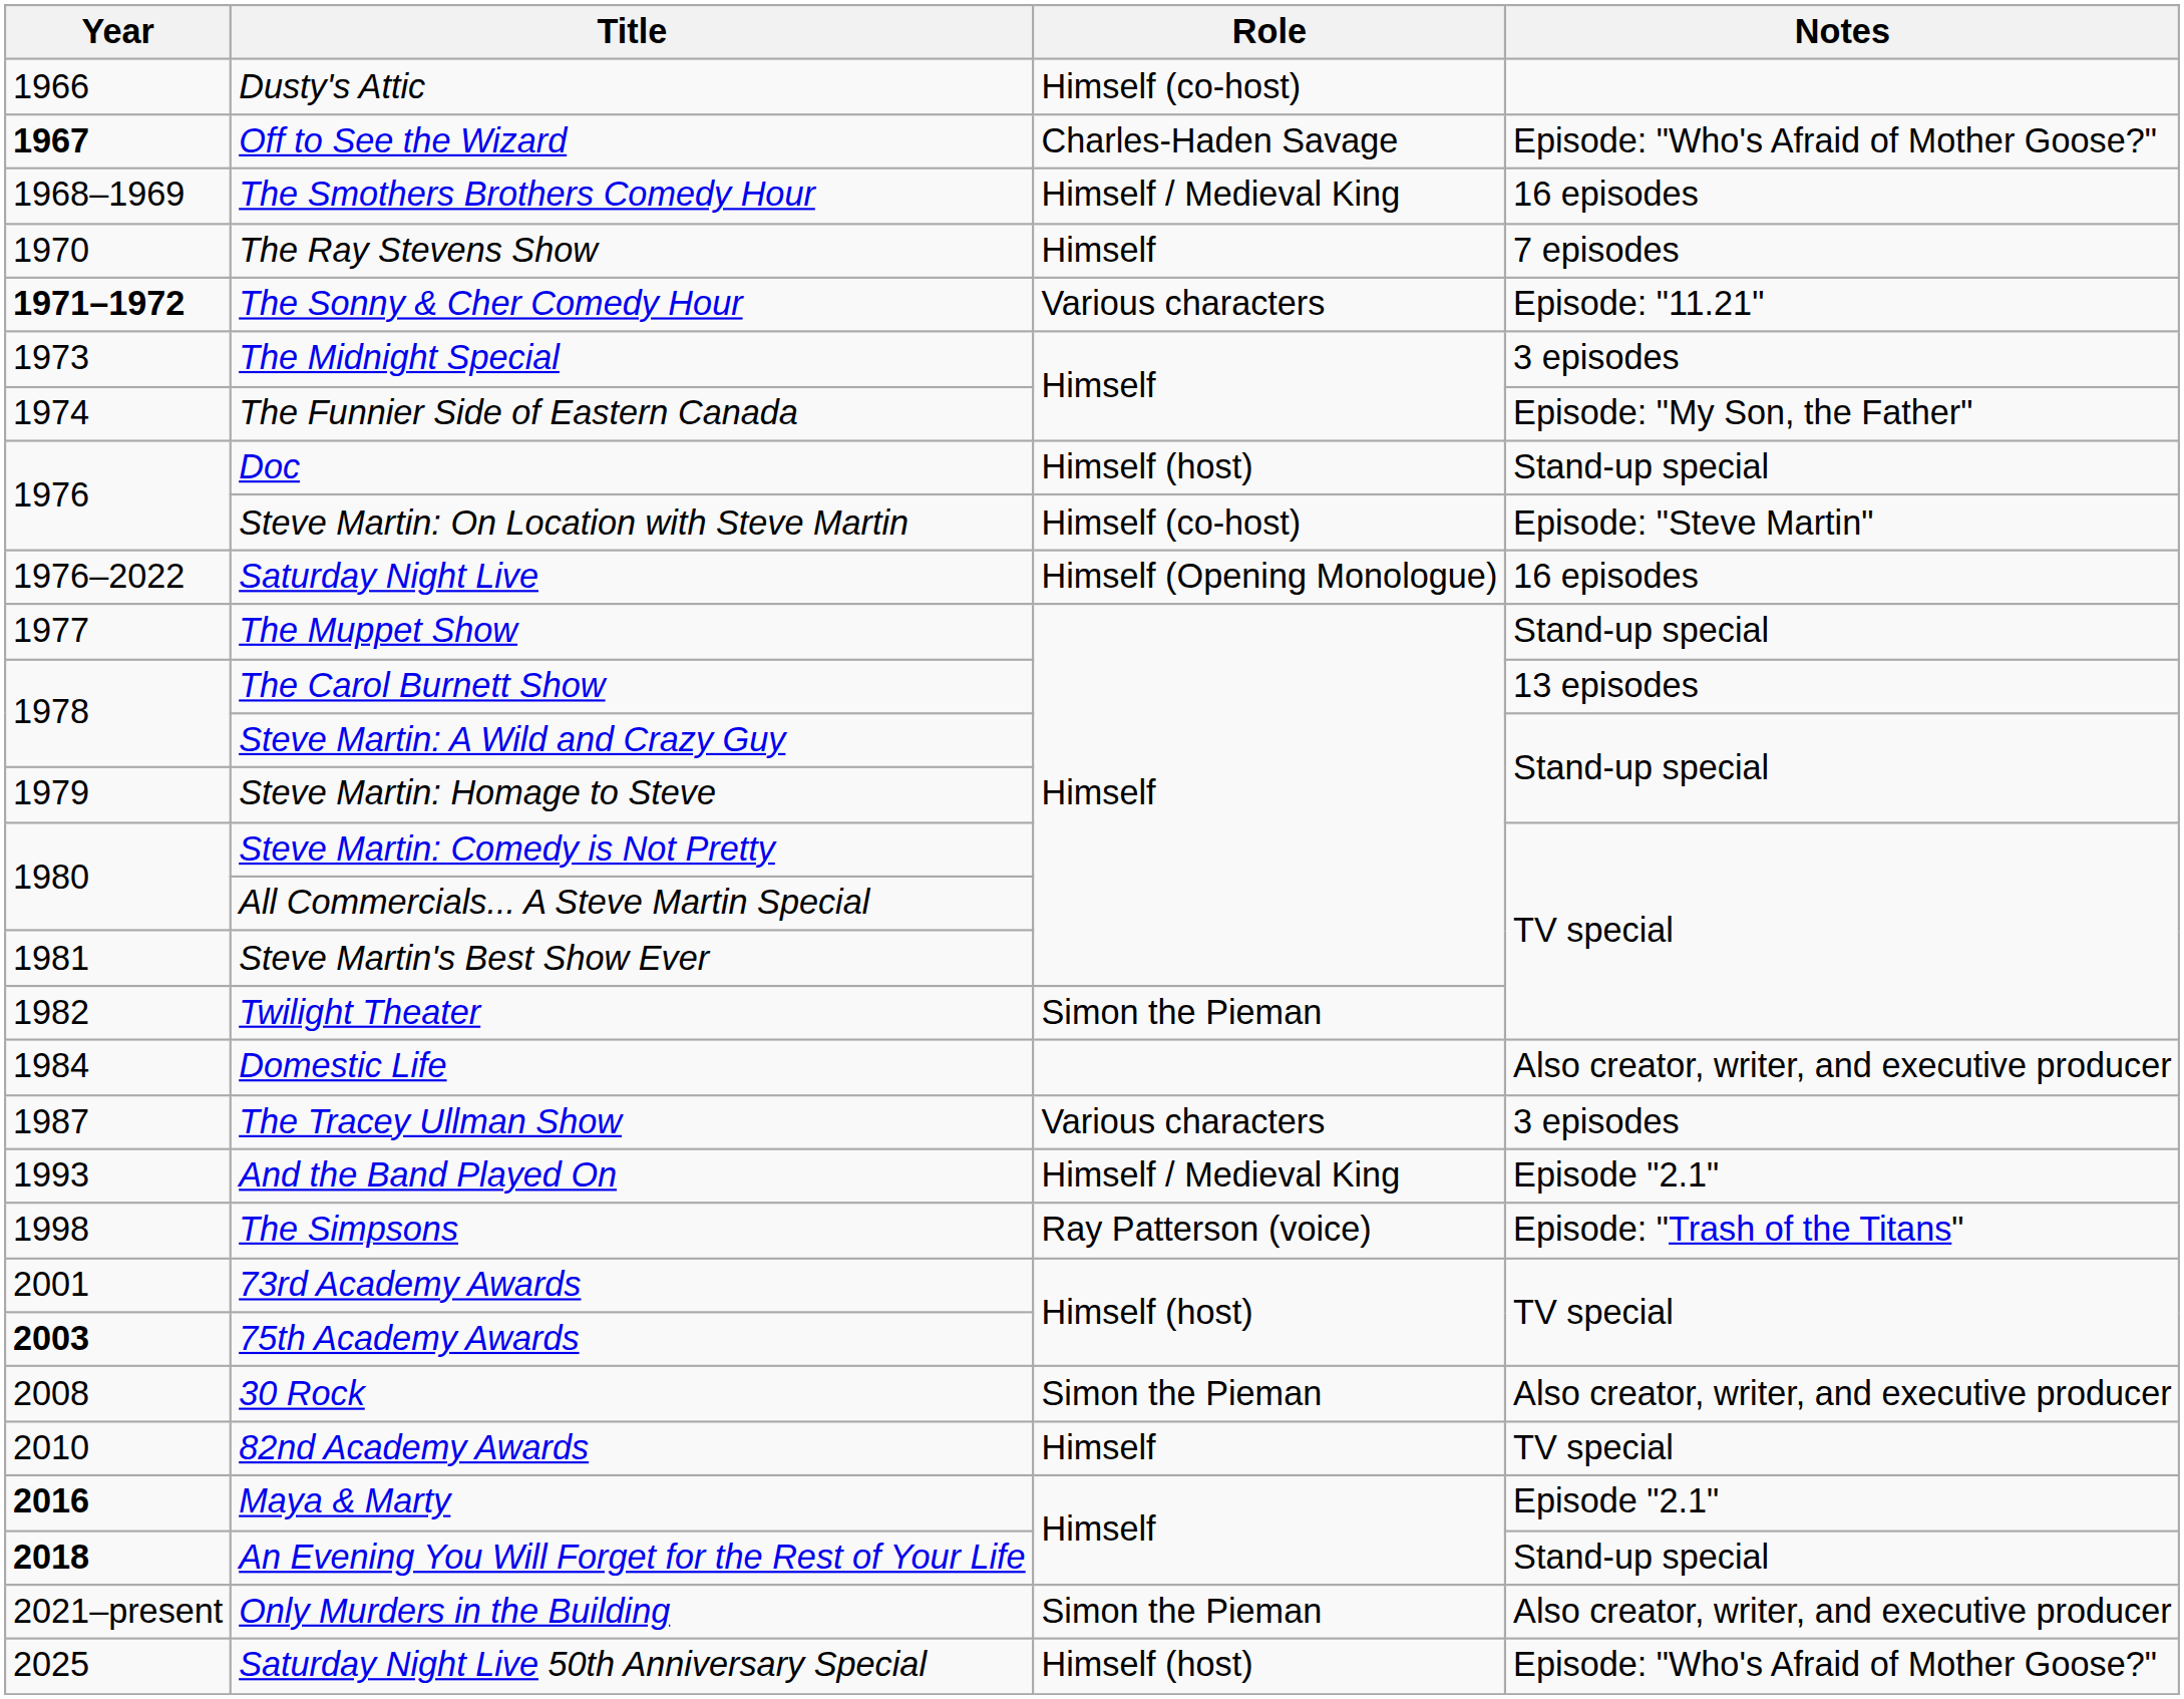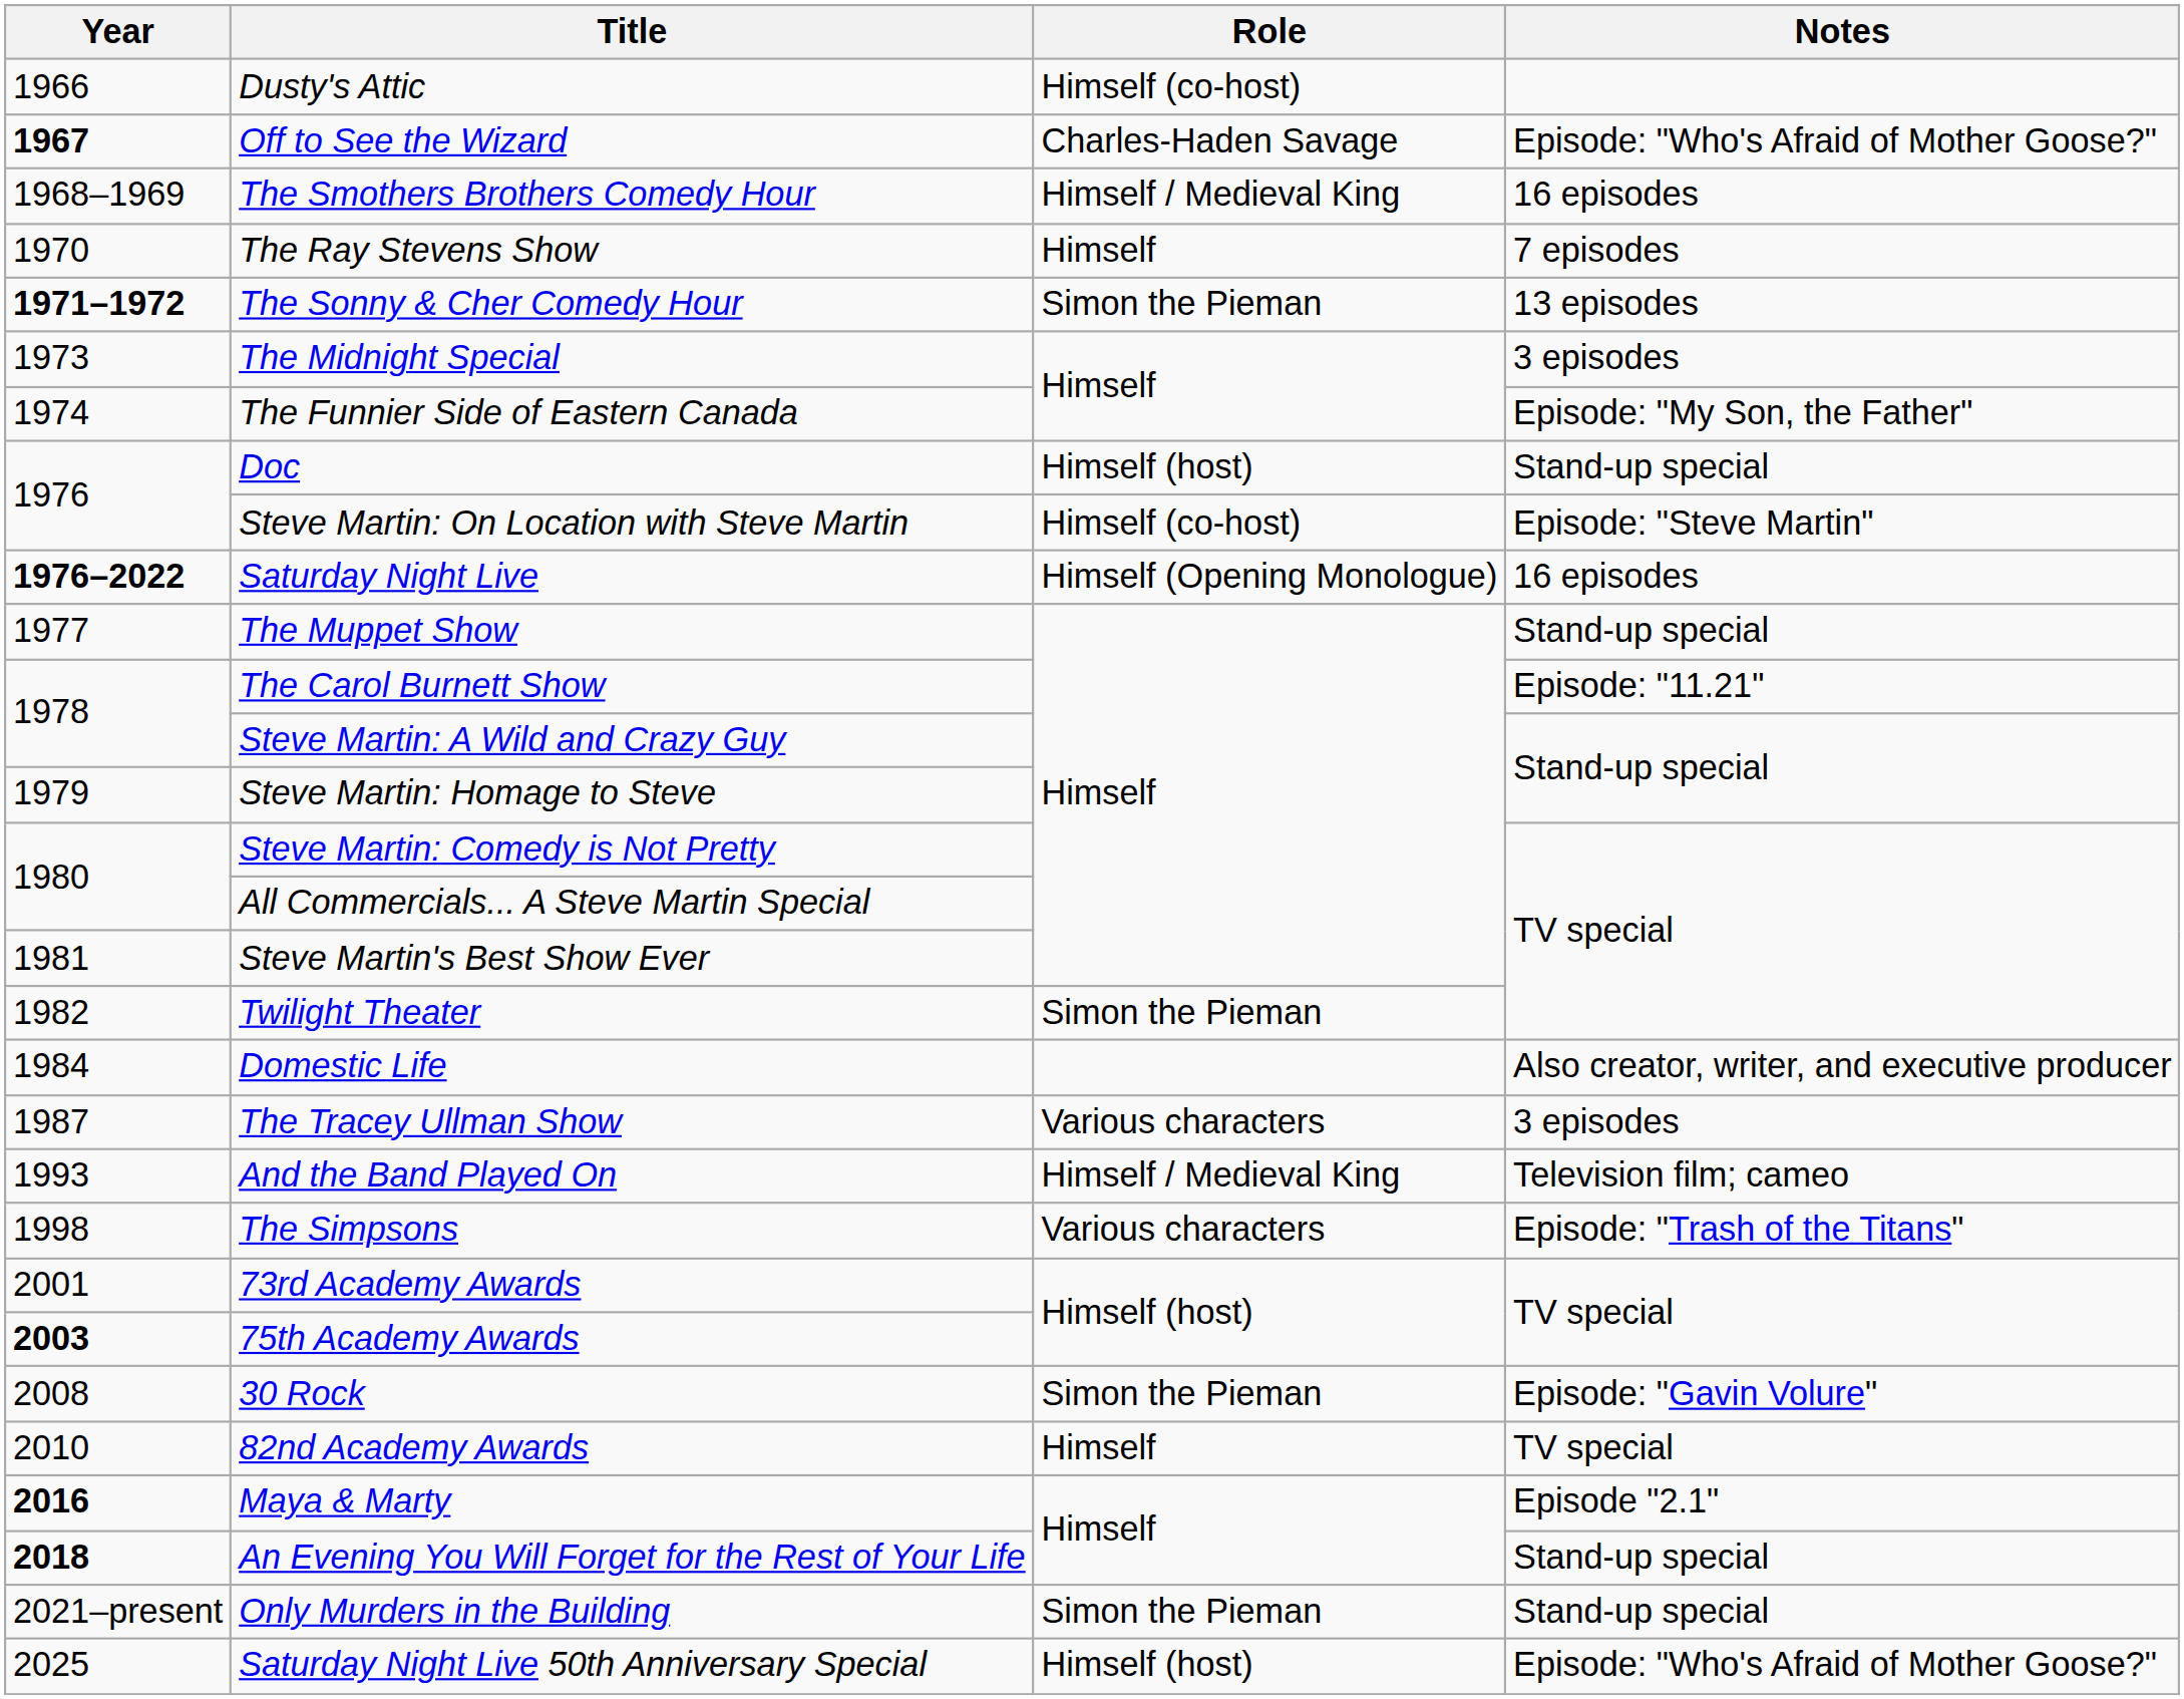 <table class="wikitable sortable">
 <tr>
 <th>Year</th>
 <th>Title</th>
 <th>Role</th>
 <th class = unsortable>Notes</th>
 </tr>
 <tr>
 <td>1966</td>
 <td><em>Dusty's Attic</em></td>
 <td>Himself (co-host)</td>
 <td></td>
 </tr>
 <tr>
 <td><strong>1967</strong></td>
 <td><em><a href='#'>Off to See the Wizard</a></em></td>
 <td>Charles-Haden Savage</td>
 <td>Episode: "Who's Afraid of Mother Goose?"</td>
 </tr>
 <tr>
 <td>1968–1969</td>
 <td><em><a href='#'>The Smothers Brothers Comedy Hour</a></em></td>
 <td>Himself / Medieval King</td>
 <td>16 episodes</td>
 </tr>
 <tr>
 <td>1970</td>
 <td><em>The Ray Stevens Show</em></td>
 <td>Himself</td>
 <td>7 episodes</td>
 </tr>
 <tr>
 <td><strong>1971–1972</strong></td>
 <td><em><a href='#'>The Sonny & Cher Comedy Hour</a></em></td>
-<td>Various characters</td>
-<td>Episode: "11.21"</td>
+<td>Simon the Pieman</td>
+<td>13 episodes</td>
 </tr>
 <tr>
 <td>1973</td>
 <td><em><a href='#'>The Midnight Special</a></em></td>
 <td rowspan="2">Himself</td>
 <td>3 episodes</td>
 </tr>
 <tr>
 <td>1974</td>
 <td><em>The Funnier Side of Eastern Canada</em></td>
 <td>Episode: "My Son, the Father"</td>
 </tr>
 <tr>
 <td rowspan="2">1976</td>
 <td><em><a href='#'>Doc</a></em></td>
 <td>Himself (host)</td>
 <td>Stand-up special</td>
 </tr>
 <tr>
 <td><em>Steve Martin: On Location with Steve Martin</em></td>
 <td>Himself (co-host)</td>
 <td>Episode: "Steve Martin"</td>
 </tr>
 <tr>
-<td>1976–2022</td>
+<td><strong>1976–2022</strong></td>
 <td><em><a href='#'>Saturday Night Live</a></em></td>
 <td>Himself (Opening Monologue)</td>
 <td>16 episodes</td>
 </tr>
 <tr>
 <td>1977</td>
 <td><em><a href='#'>The Muppet Show</a></em></td>
 <td rowspan="7">Himself</td>
 <td>Stand-up special</td>
 </tr>
 <tr>
 <td rowspan="2">1978</td>
 <td><em><a href='#'>The Carol Burnett Show</a></em></td>
-<td>13 episodes</td>
+<td>Episode: "11.21"</td>
 </tr>
 <tr>
 <td><em><a href='#'>Steve Martin: A Wild and Crazy Guy</a></em></td>
 <td rowspan="2">Stand-up special</td>
 </tr>
 <tr>
 <td>1979</td>
 <td><em>Steve Martin: Homage to Steve</em></td>
 </tr>
 <tr>
 <td rowspan="2">1980</td>
 <td><em><a href='#'>Steve Martin: Comedy is Not Pretty</a></em></td>
 <td rowspan="4">TV special</td>
 </tr>
 <tr>
 <td><em>All Commercials... A Steve Martin Special</em></td>
 </tr>
 <tr>
 <td>1981</td>
 <td><em>Steve Martin's Best Show Ever</em></td>
 </tr>
 <tr>
 <td>1982</td>
 <td><em><a href='#'>Twilight Theater</a></em></td>
 <td>Simon the Pieman</td>
 </tr>
 <tr>
 <td>1984</td>
 <td><em><a href='#'>Domestic Life</a></em></td>
 <td></td>
 <td>Also creator, writer, and executive producer</td>
 </tr>
 <tr>
 <td>1987</td>
 <td><em><a href='#'>The Tracey Ullman Show</a></em></td>
 <td>Various characters</td>
 <td>3 episodes</td>
 </tr>
 <tr>
 <td>1993</td>
 <td><em><a href='#'>And the Band Played On</a></em></td>
 <td>Himself / Medieval King</td>
-<td>Episode "2.1"</td>
+<td>Television film; cameo</td>
 </tr>
 <tr>
 <td>1998</td>
 <td><em><a href='#'>The Simpsons</a></em></td>
-<td>Ray Patterson (voice)</td>
+<td>Various characters</td>
 <td>Episode: "<a href='#'>Trash of the Titans</a>"</td>
 </tr>
 <tr>
 <td>2001</td>
 <td><em><a href='#'>73rd Academy Awards</a></em></td>
 <td rowspan="2">Himself (host)</td>
 <td rowspan="2">TV special</td>
 </tr>
 <tr>
 <td><strong>2003</strong></td>
 <td><em><a href='#'>75th Academy Awards</a></em></td>
 </tr>
 <tr>
 <td>2008</td>
 <td><em><a href='#'>30 Rock</a></em></td>
 <td>Simon the Pieman</td>
-<td>Also creator, writer, and executive producer</td>
+<td>Episode: "<a href='#'>Gavin Volure</a>"</td>
 </tr>
 <tr>
 <td>2010</td>
 <td><em><a href='#'>82nd Academy Awards</a></em></td>
 <td>Himself</td>
 <td>TV special</td>
 </tr>
 <tr>
 <td><strong>2016</strong></td>
 <td><em><a href='#'>Maya & Marty</a></em></td>
 <td rowspan="2">Himself</td>
 <td>Episode "2.1"</td>
 </tr>
 <tr>
 <td><strong>2018</strong></td>
 <td><em><a href='#'>An Evening You Will Forget for the Rest of Your Life</a></em></td>
 <td>Stand-up special</td>
 </tr>
 <tr>
 <td>2021–present</td>
 <td><em><a href='#'>Only Murders in the Building</a></em></td>
 <td>Simon the Pieman</td>
-<td>Also creator, writer, and executive producer</td>
+<td>Stand-up special</td>
 </tr>
 <tr>
 <td>2025</td>
 <td><em><a href='#'>Saturday Night Live</a> 50th Anniversary Special</em></td>
 <td>Himself (host)</td>
 <td>Episode: "Who's Afraid of Mother Goose?"</td>
 </tr>
 </table>
